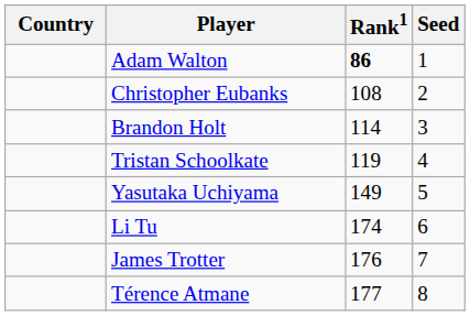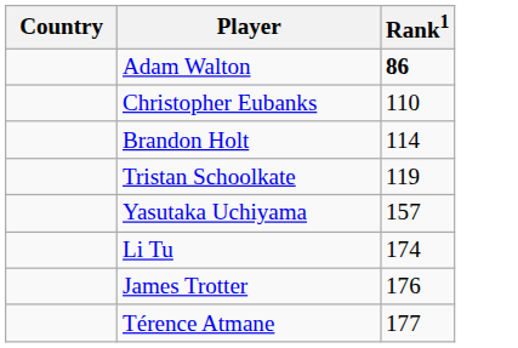 <table class="sortable wikitable">
 <tr>
 <th width="70">Country</th>
 <th width="175">Player</th>
 <th>Rank<sup>1</sup></th>
-<th>Seed</th>
 </tr>
 <tr>
 <td></td>
 <td><a href='#'>Adam Walton</a></td>
 <td><strong>86</strong></td>
-<td>1</td>
 </tr>
 <tr>
 <td></td>
 <td><a href='#'>Christopher Eubanks</a></td>
-<td>108</td>
-<td>2</td>
+<td>110</td>
 </tr>
 <tr>
 <td></td>
 <td><a href='#'>Brandon Holt</a></td>
 <td>114</td>
-<td>3</td>
 </tr>
 <tr>
 <td></td>
 <td><a href='#'>Tristan Schoolkate</a></td>
 <td>119</td>
-<td>4</td>
 </tr>
 <tr>
 <td></td>
 <td><a href='#'>Yasutaka Uchiyama</a></td>
-<td>149</td>
-<td>5</td>
+<td>157</td>
 </tr>
 <tr>
 <td></td>
 <td><a href='#'>Li Tu</a></td>
 <td>174</td>
-<td>6</td>
 </tr>
 <tr>
 <td></td>
 <td><a href='#'>James Trotter</a></td>
 <td>176</td>
-<td>7</td>
 </tr>
 <tr>
 <td></td>
 <td><a href='#'>Térence Atmane</a></td>
 <td>177</td>
-<td>8</td>
 </tr>
 </table>
